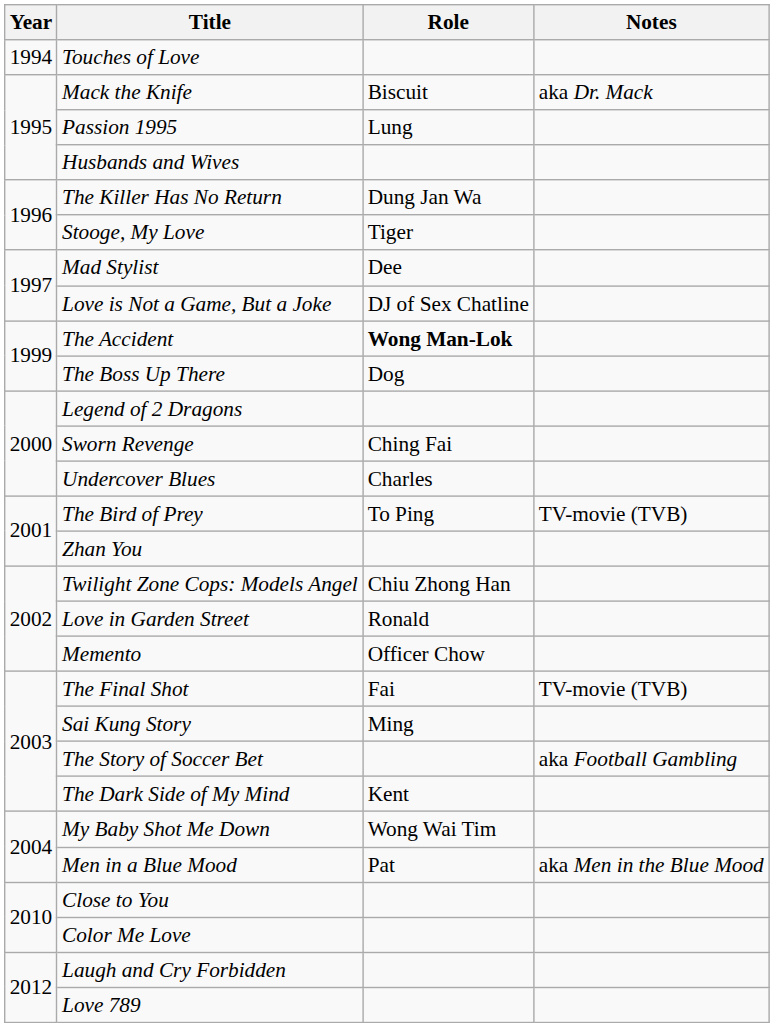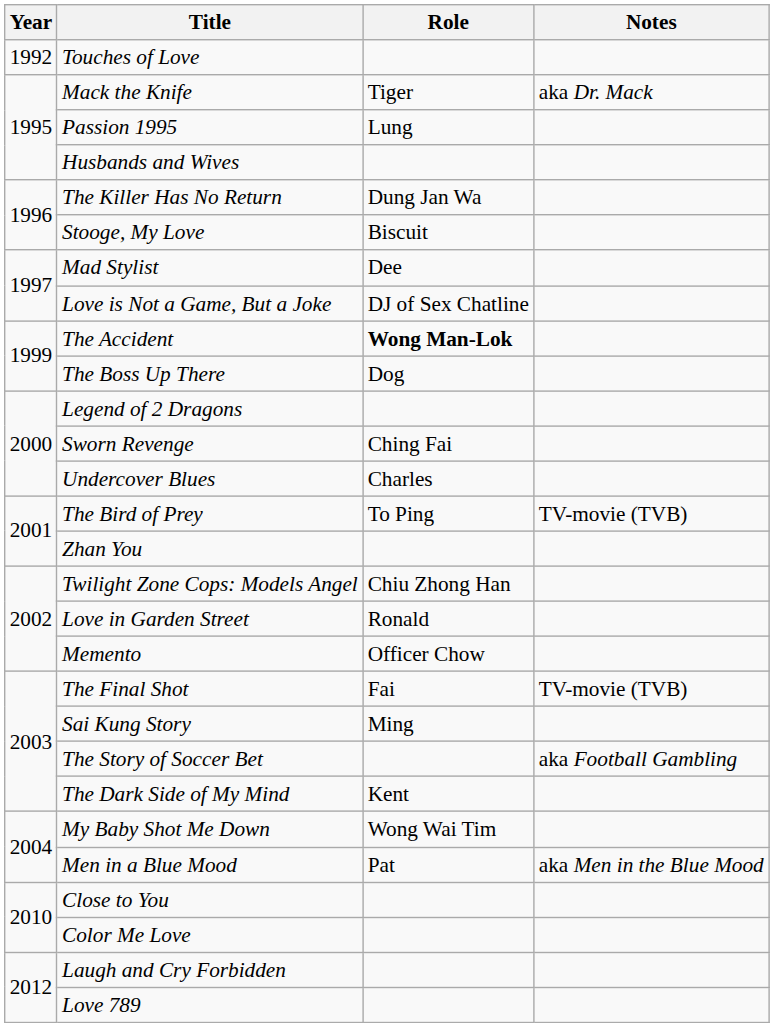 <table class="wikitable" style="font-size: 95%;">
 <tr>
 <th>Year</th>
 <th>Title</th>
 <th>Role</th>
 <th>Notes</th>
 </tr>
 <tr>
-<td>1994</td>
+<td>1992</td>
 <td><em>Touches of Love</em></td>
 <td></td>
 <td></td>
 </tr>
 <tr>
 <td rowspan=3>1995</td>
 <td><em>Mack the Knife</em></td>
-<td>Biscuit</td>
+<td>Tiger</td>
 <td>aka <em>Dr. Mack</em></td>
 </tr>
 <tr>
 <td><em>Passion 1995</em></td>
 <td>Lung</td>
 <td></td>
 </tr>
 <tr>
 <td><em>Husbands and Wives</em></td>
 <td></td>
 <td></td>
 </tr>
 <tr>
 <td rowspan=2>1996</td>
 <td><em>The Killer Has No Return</em></td>
 <td>Dung Jan Wa</td>
 <td></td>
 </tr>
 <tr>
 <td><em>Stooge, My Love</em></td>
-<td>Tiger</td>
+<td>Biscuit</td>
 <td></td>
 </tr>
 <tr>
 <td rowspan=2>1997</td>
 <td><em>Mad Stylist</em></td>
 <td>Dee</td>
 <td></td>
 </tr>
 <tr>
 <td><em>Love is Not a Game, But a Joke</em></td>
 <td>DJ of Sex Chatline</td>
 <td></td>
 </tr>
 <tr>
 <td rowspan=2>1999</td>
 <td><em>The Accident</em></td>
 <td><strong>Wong Man-Lok</strong></td>
 <td></td>
 </tr>
 <tr>
 <td><em>The Boss Up There</em></td>
 <td>Dog</td>
 <td></td>
 </tr>
 <tr>
 <td rowspan=3>2000</td>
 <td><em>Legend of 2 Dragons</em></td>
 <td></td>
 <td></td>
 </tr>
 <tr>
 <td><em>Sworn Revenge</em></td>
 <td>Ching Fai</td>
 <td></td>
 </tr>
 <tr>
 <td><em>Undercover Blues</em></td>
 <td>Charles</td>
 <td></td>
 </tr>
 <tr>
 <td rowspan=2>2001</td>
 <td><em>The Bird of Prey</em></td>
 <td>To Ping</td>
 <td>TV-movie (TVB)</td>
 </tr>
 <tr>
 <td><em>Zhan You</em></td>
 <td></td>
 <td></td>
 </tr>
 <tr>
 <td rowspan=3>2002</td>
 <td><em>Twilight Zone Cops: Models Angel</em></td>
 <td>Chiu Zhong Han</td>
 <td></td>
 </tr>
 <tr>
 <td><em>Love in Garden Street</em></td>
 <td>Ronald</td>
 <td></td>
 </tr>
 <tr>
 <td><em>Memento</em></td>
 <td>Officer Chow</td>
 <td></td>
 </tr>
 <tr>
 <td rowspan=4>2003</td>
 <td><em>The Final Shot</em></td>
 <td>Fai</td>
 <td>TV-movie (TVB)</td>
 </tr>
 <tr>
 <td><em>Sai Kung Story</em></td>
 <td>Ming</td>
 <td></td>
 </tr>
 <tr>
 <td><em>The Story of Soccer Bet</em></td>
 <td></td>
 <td>aka <em>Football Gambling</em></td>
 </tr>
 <tr>
 <td><em>The Dark Side of My Mind</em></td>
 <td>Kent</td>
 <td></td>
 </tr>
 <tr>
 <td rowspan=2>2004</td>
 <td><em>My Baby Shot Me Down</em></td>
 <td>Wong Wai Tim</td>
 <td></td>
 </tr>
 <tr>
 <td><em>Men in a Blue Mood</em></td>
 <td>Pat</td>
 <td>aka <em>Men in the Blue Mood</em></td>
 </tr>
 <tr>
 <td rowspan=2>2010</td>
 <td><em>Close to You</em></td>
 <td></td>
 <td></td>
 </tr>
 <tr>
 <td><em>Color Me Love</em></td>
 <td></td>
 <td></td>
 </tr>
 <tr>
 <td rowspan=2>2012</td>
 <td><em>Laugh and Cry Forbidden</em></td>
 <td></td>
 <td></td>
 </tr>
 <tr>
 <td><em>Love 789</em></td>
 <td></td>
 <td></td>
 </tr>
 </table>
